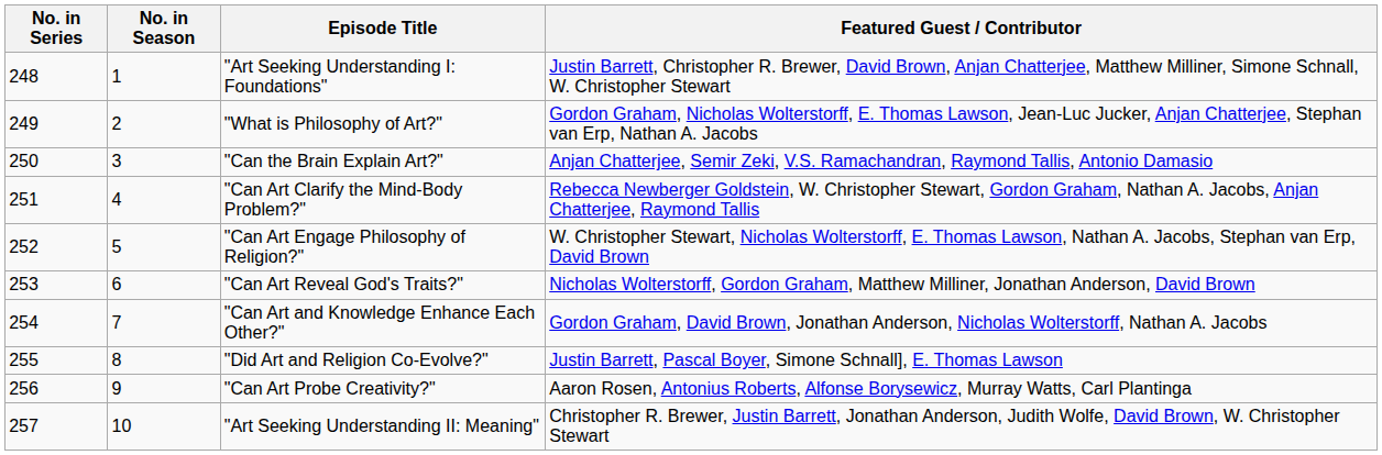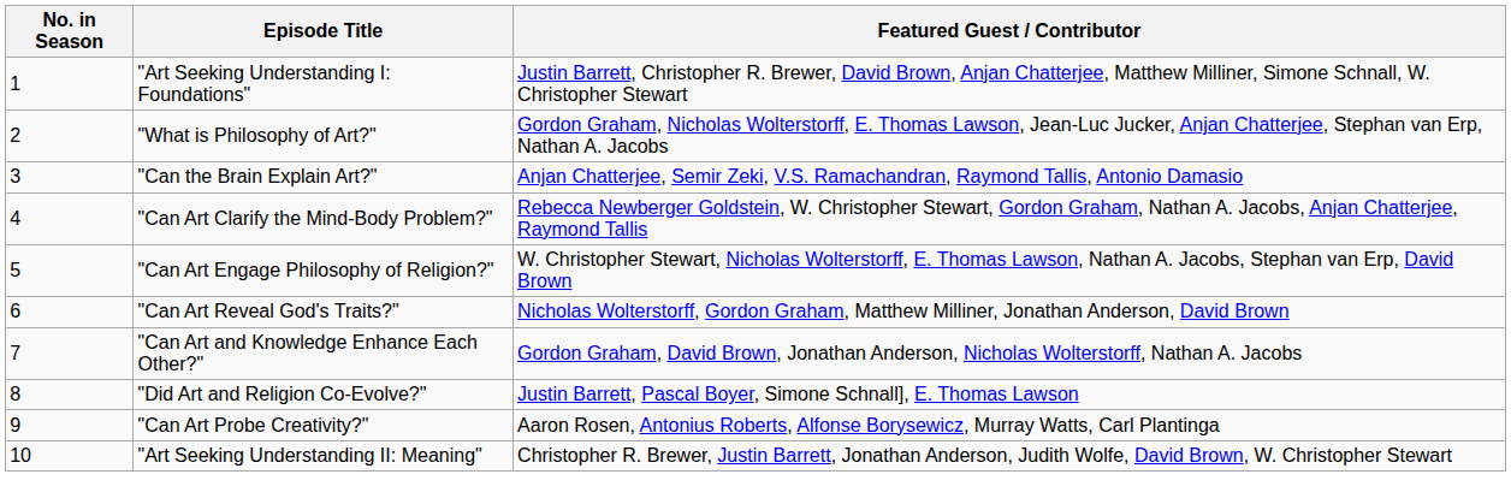 <table class="wikitable">
 <tr>
-<th>No. in Series</th>
 <th>No. in Season</th>
 <th>Episode Title</th>
 <th>Featured Guest / Contributor</th>
 </tr>
 <tr>
-<td>248</td>
 <td>1</td>
 <td>"Art Seeking Understanding I: Foundations"</td>
 <td><a href='#'>Justin Barrett</a>, Christopher R. Brewer, <a href='#'>David Brown</a>, <a href='#'>Anjan Chatterjee</a>, Matthew Milliner, Simone Schnall, W. Christopher Stewart</td>
 </tr>
 <tr>
-<td>249</td>
 <td>2</td>
 <td>"What is Philosophy of Art?"</td>
 <td><a href='#'>Gordon Graham</a>, <a href='#'>Nicholas Wolterstorff</a>, <a href='#'>E. Thomas Lawson</a>, Jean-Luc Jucker, <a href='#'>Anjan Chatterjee</a>, Stephan van Erp, Nathan A. Jacobs</td>
 </tr>
 <tr>
-<td>250</td>
 <td>3</td>
 <td>"Can the Brain Explain Art?"</td>
 <td><a href='#'>Anjan Chatterjee</a>, <a href='#'>Semir Zeki</a>, <a href='#'>V.S. Ramachandran</a>, <a href='#'>Raymond Tallis</a>, <a href='#'>Antonio Damasio</a></td>
 </tr>
 <tr>
-<td>251</td>
 <td>4</td>
 <td>"Can Art Clarify the Mind-Body Problem?"</td>
 <td><a href='#'>Rebecca Newberger Goldstein</a>, W. Christopher Stewart, <a href='#'>Gordon Graham</a>, Nathan A. Jacobs, <a href='#'>Anjan Chatterjee</a>, <a href='#'>Raymond Tallis</a></td>
 </tr>
 <tr>
-<td>252</td>
 <td>5</td>
 <td>"Can Art Engage Philosophy of Religion?"</td>
 <td>W. Christopher Stewart, <a href='#'>Nicholas Wolterstorff</a>, <a href='#'>E. Thomas Lawson</a>, Nathan A. Jacobs, Stephan van Erp, <a href='#'>David Brown</a></td>
 </tr>
 <tr>
-<td>253</td>
 <td>6</td>
 <td>"Can Art Reveal God's Traits?"</td>
 <td><a href='#'>Nicholas Wolterstorff</a>, <a href='#'>Gordon Graham</a>, Matthew Milliner, Jonathan Anderson, <a href='#'>David Brown</a></td>
 </tr>
 <tr>
-<td>254</td>
 <td>7</td>
 <td>"Can Art and Knowledge Enhance Each Other?"</td>
 <td><a href='#'>Gordon Graham</a>, <a href='#'>David Brown</a>, Jonathan Anderson, <a href='#'>Nicholas Wolterstorff</a>, Nathan A. Jacobs</td>
 </tr>
 <tr>
-<td>255</td>
 <td>8</td>
 <td>"Did Art and Religion Co-Evolve?"</td>
 <td><a href='#'>Justin Barrett</a>, <a href='#'>Pascal Boyer</a>, Simone Schnall], <a href='#'>E. Thomas Lawson</a></td>
 </tr>
 <tr>
-<td>256</td>
 <td>9</td>
 <td>"Can Art Probe Creativity?"</td>
 <td>Aaron Rosen, <a href='#'>Antonius Roberts</a>, <a href='#'>Alfonse Borysewicz</a>, Murray Watts, Carl Plantinga</td>
 </tr>
 <tr>
-<td>257</td>
 <td>10</td>
 <td>"Art Seeking Understanding II: Meaning"</td>
 <td>Christopher R. Brewer, <a href='#'>Justin Barrett</a>, Jonathan Anderson, Judith Wolfe, <a href='#'>David Brown</a>, W. Christopher Stewart</td>
 </tr>
 </table>
